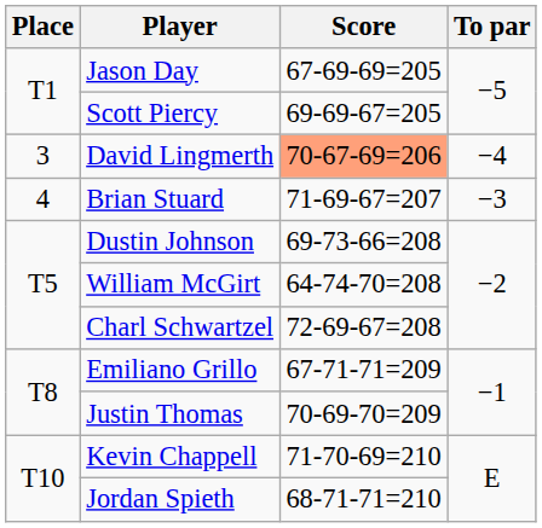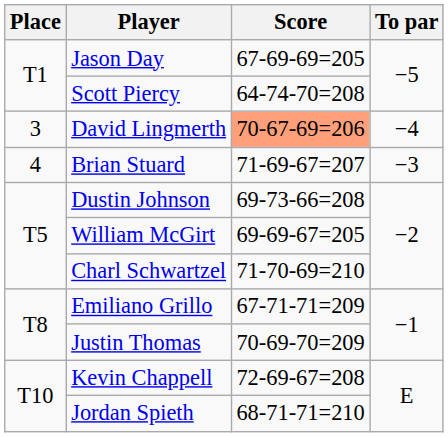 <table class="wikitable">
 <tr>
 <th>Place</th>
 <th>Player</th>
 <th>Score</th>
 <th>To par</th>
 </tr>
 <tr>
 <td rowspan=2 align=center>T1</td>
 <td> <a href='#'>Jason Day</a></td>
 <td>67-69-69=205</td>
 <td rowspan=2 align=center>−5</td>
 </tr>
 <tr>
 <td> <a href='#'>Scott Piercy</a></td>
-<td>69-69-67=205</td>
+<td>64-74-70=208</td>
 </tr>
 <tr>
 <td align=center>3</td>
 <td> <a href='#'>David Lingmerth</a></td>
 <td style="background: lightsalmon;">70-67-69=206</td>
 <td align=center>−4</td>
 </tr>
 <tr>
 <td align=center>4</td>
 <td> <a href='#'>Brian Stuard</a></td>
 <td>71-69-67=207</td>
 <td align=center>−3</td>
 </tr>
 <tr>
 <td rowspan=3 align=center>T5</td>
 <td> <a href='#'>Dustin Johnson</a></td>
 <td>69-73-66=208</td>
 <td rowspan=3 align=center>−2</td>
 </tr>
 <tr>
 <td> <a href='#'>William McGirt</a></td>
-<td>64-74-70=208</td>
+<td>69-69-67=205</td>
 </tr>
 <tr>
 <td> <a href='#'>Charl Schwartzel</a></td>
-<td>72-69-67=208</td>
+<td>71-70-69=210</td>
 </tr>
 <tr>
 <td rowspan=2 align=center>T8</td>
 <td> <a href='#'>Emiliano Grillo</a></td>
 <td>67-71-71=209</td>
 <td rowspan=2 align=center>−1</td>
 </tr>
 <tr>
 <td> <a href='#'>Justin Thomas</a></td>
 <td>70-69-70=209</td>
 </tr>
 <tr>
 <td rowspan=2 align=center>T10</td>
 <td> <a href='#'>Kevin Chappell</a></td>
-<td>71-70-69=210</td>
+<td>72-69-67=208</td>
 <td rowspan=2 align=center>E</td>
 </tr>
 <tr>
 <td> <a href='#'>Jordan Spieth</a></td>
 <td>68-71-71=210</td>
 </tr>
 </table>
